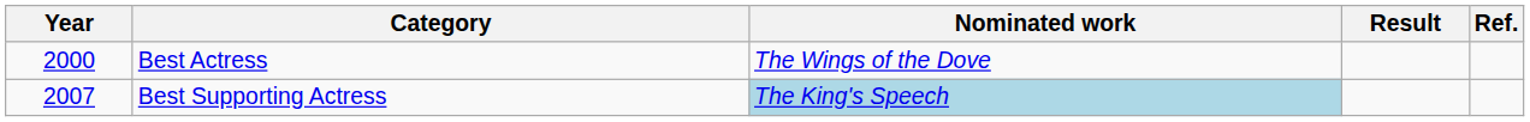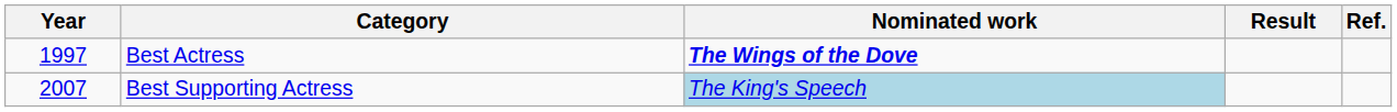 <table class=wikitable>
 <tr>
 <th scope="col" style="width:5em;">Year</th>
 <th scope="col" style="width:26em;">Category</th>
 <th scope="col" style="width:25em;">Nominated work</th>
 <th scope="col" style="width:5em;">Result</th>
 <th>Ref.</th>
 </tr>
 <tr>
-<td style="text-align:center;"><a href='#'>2000</a></td>
+<td style="text-align:center;"><a href='#'>1997</a></td>
 <td><a href='#'>Best Actress</a></td>
-<td><em><a href='#'>The Wings of the Dove</a></em></td>
+<td><strong><em><a href='#'>The Wings of the Dove</a></em></strong></td>
 <td></td>
 <td></td>
 </tr>
 <tr>
 <td align="center"><a href='#'>2007</a></td>
 <td><a href='#'>Best Supporting Actress</a></td>
 <td style="background: lightblue;"><em><a href='#'>The King's Speech</a></em></td>
 <td></td>
 <td></td>
 </tr>
 </table>
